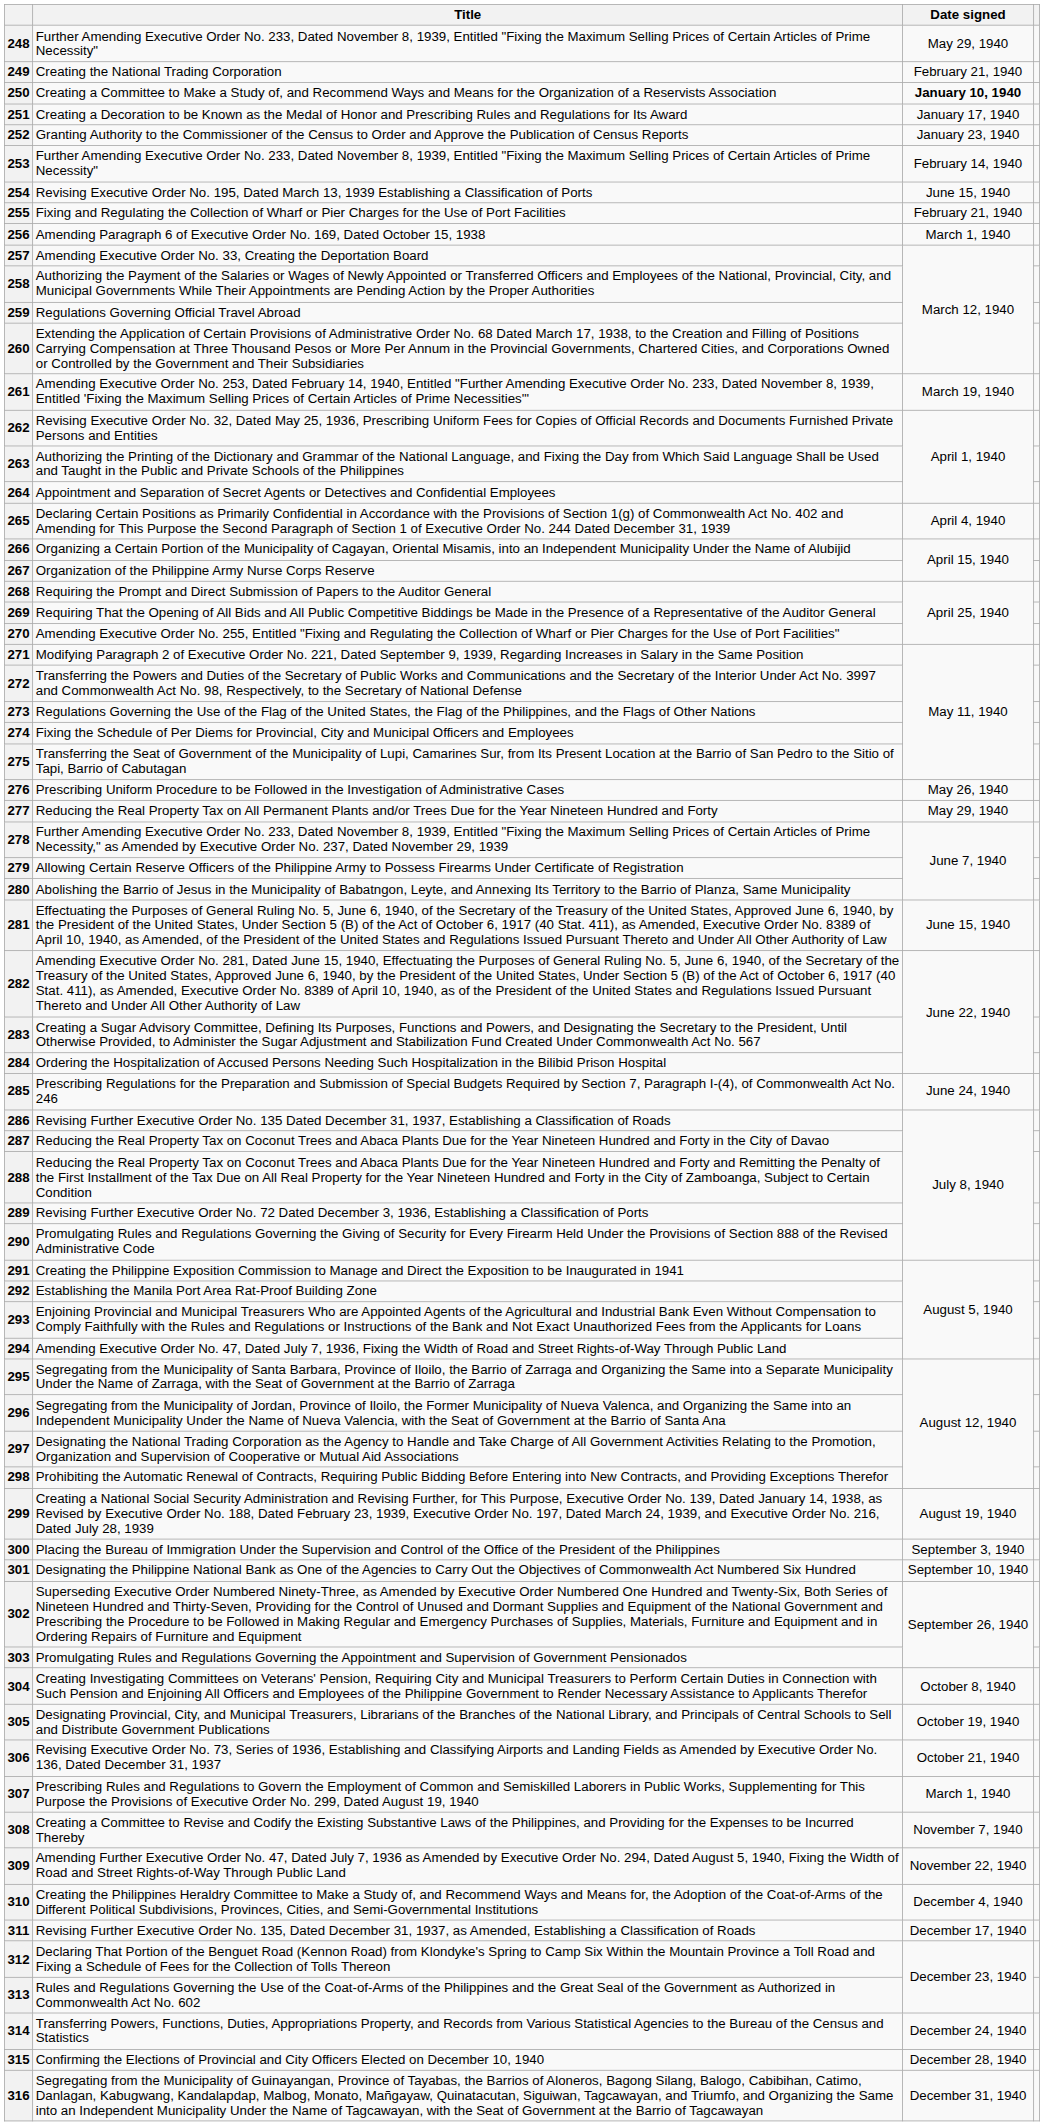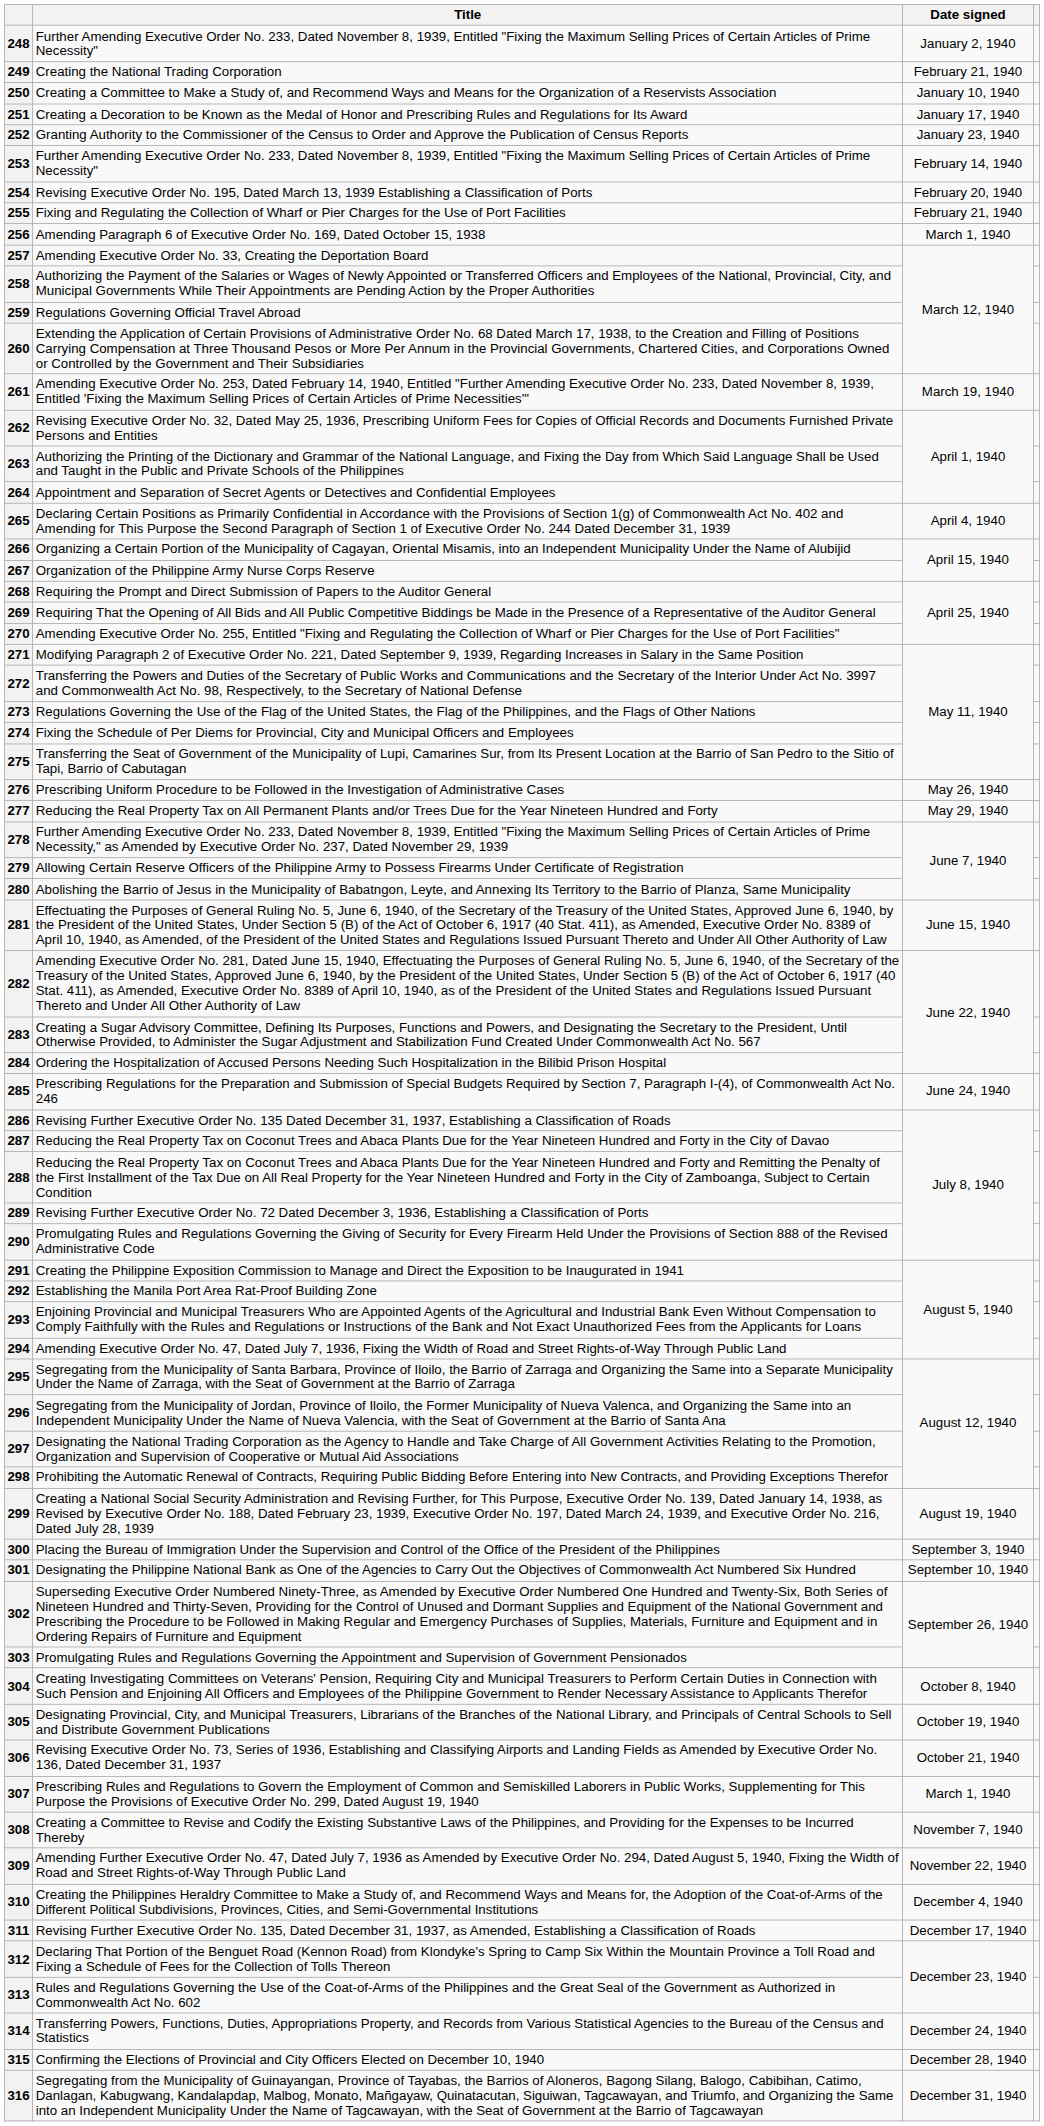 <table class="wikitable sortable" style="text-align:center;">
 <tr>
 <th scope="col"></th>
 <th scope="col">Title</th>
 <th scope="col" width="150px">Date signed</th>
 <th scope="col" class="unsortable"></th>
 </tr>
 <tr>
 <th scope="row">248</th>
 <td style="text-align:left;">Further Amending Executive Order No. 233, Dated November 8, 1939, Entitled "Fixing the Maximum Selling Prices of Certain Articles of Prime Necessity"</td>
-<td>May 29, 1940</td>
+<td>January 2, 1940</td>
 <td></td>
 </tr>
 <tr>
 <th scope="row">249</th>
 <td style="text-align:left;">Creating the National Trading Corporation</td>
 <td>February 21, 1940</td>
 <td></td>
 </tr>
 <tr>
 <th scope="row">250</th>
 <td style="text-align:left;">Creating a Committee to Make a Study of, and Recommend Ways and Means for the Organization of a Reservists Association</td>
-<td><strong>January 10, 1940</strong></td>
+<td>January 10, 1940</td>
 <td></td>
 </tr>
 <tr>
 <th scope="row">251</th>
 <td style="text-align:left;">Creating a Decoration to be Known as the Medal of Honor and Prescribing Rules and Regulations for Its Award</td>
 <td>January 17, 1940</td>
 <td></td>
 </tr>
 <tr>
 <th scope="row">252</th>
 <td style="text-align:left;">Granting Authority to the Commissioner of the Census to Order and Approve the Publication of Census Reports</td>
 <td>January 23, 1940</td>
 <td></td>
 </tr>
 <tr>
 <th scope="row">253</th>
 <td style="text-align:left;">Further Amending Executive Order No. 233, Dated November 8, 1939, Entitled "Fixing the Maximum Selling Prices of Certain Articles of Prime Necessity"</td>
 <td>February 14, 1940</td>
 <td></td>
 </tr>
 <tr>
 <th scope="row">254</th>
 <td style="text-align:left;">Revising Executive Order No. 195, Dated March 13, 1939 Establishing a Classification of Ports</td>
-<td>June 15, 1940</td>
+<td>February 20, 1940</td>
 <td></td>
 </tr>
 <tr>
 <th scope="row">255</th>
 <td style="text-align:left;">Fixing and Regulating the Collection of Wharf or Pier Charges for the Use of Port Facilities</td>
 <td>February 21, 1940</td>
 <td></td>
 </tr>
 <tr>
 <th scope="row">256</th>
 <td style="text-align:left;">Amending Paragraph 6 of Executive Order No. 169, Dated October 15, 1938</td>
 <td>March 1, 1940</td>
 <td></td>
 </tr>
 <tr>
 <th scope="row">257</th>
 <td style="text-align:left;">Amending Executive Order No. 33, Creating the Deportation Board</td>
 <td rowspan="4">March 12, 1940</td>
 <td></td>
 </tr>
 <tr>
 <th scope="row">258</th>
 <td style="text-align:left;">Authorizing the Payment of the Salaries or Wages of Newly Appointed or Transferred Officers and Employees of the National, Provincial, City, and Municipal Governments While Their Appointments are Pending Action by the Proper Authorities</td>
 <td></td>
 </tr>
 <tr>
 <th scope="row">259</th>
 <td style="text-align:left;">Regulations Governing Official Travel Abroad</td>
 <td></td>
 </tr>
 <tr>
 <th scope="row">260</th>
 <td style="text-align:left;">Extending the Application of Certain Provisions of Administrative Order No. 68 Dated March 17, 1938, to the Creation and Filling of Positions Carrying Compensation at Three Thousand Pesos or More Per Annum in the Provincial Governments, Chartered Cities, and Corporations Owned or Controlled by the Government and Their Subsidiaries</td>
 <td></td>
 </tr>
 <tr>
 <th scope="row">261</th>
 <td style="text-align:left;">Amending Executive Order No. 253, Dated February 14, 1940, Entitled "Further Amending Executive Order No. 233, Dated November 8, 1939, Entitled 'Fixing the Maximum Selling Prices of Certain Articles of Prime Necessities'"</td>
 <td>March 19, 1940</td>
 <td></td>
 </tr>
 <tr>
 <th scope="row">262</th>
 <td style="text-align:left;">Revising Executive Order No. 32, Dated May 25, 1936, Prescribing Uniform Fees for Copies of Official Records and Documents Furnished Private Persons and Entities</td>
 <td rowspan="3">April 1, 1940</td>
 <td></td>
 </tr>
 <tr>
 <th scope="row">263</th>
 <td style="text-align:left;">Authorizing the Printing of the Dictionary and Grammar of the National Language, and Fixing the Day from Which Said Language Shall be Used and Taught in the Public and Private Schools of the Philippines</td>
 <td></td>
 </tr>
 <tr>
 <th scope="row">264</th>
 <td style="text-align:left;">Appointment and Separation of Secret Agents or Detectives and Confidential Employees</td>
 <td></td>
 </tr>
 <tr>
 <th scope="row">265</th>
 <td style="text-align:left;">Declaring Certain Positions as Primarily Confidential in Accordance with the Provisions of Section 1(g) of Commonwealth Act No. 402 and Amending for This Purpose the Second Paragraph of Section 1 of Executive Order No. 244 Dated December 31, 1939</td>
 <td>April 4, 1940</td>
 <td></td>
 </tr>
 <tr>
 <th scope="row">266</th>
 <td style="text-align:left;">Organizing a Certain Portion of the Municipality of Cagayan, Oriental Misamis, into an Independent Municipality Under the Name of Alubijid</td>
 <td rowspan="2">April 15, 1940</td>
 <td></td>
 </tr>
 <tr>
 <th scope="row">267</th>
 <td style="text-align:left;">Organization of the Philippine Army Nurse Corps Reserve</td>
 <td></td>
 </tr>
 <tr>
 <th scope="row">268</th>
 <td style="text-align:left;">Requiring the Prompt and Direct Submission of Papers to the Auditor General</td>
 <td rowspan="3">April 25, 1940</td>
 <td></td>
 </tr>
 <tr>
 <th scope="row">269</th>
 <td style="text-align:left;">Requiring That the Opening of All Bids and All Public Competitive Biddings be Made in the Presence of a Representative of the Auditor General</td>
 <td></td>
 </tr>
 <tr>
 <th scope="row">270</th>
 <td style="text-align:left;">Amending Executive Order No. 255, Entitled "Fixing and Regulating the Collection of Wharf or Pier Charges for the Use of Port Facilities"</td>
 <td></td>
 </tr>
 <tr>
 <th scope="row">271</th>
 <td style="text-align:left;">Modifying Paragraph 2 of Executive Order No. 221, Dated September 9, 1939, Regarding Increases in Salary in the Same Position</td>
 <td rowspan="5">May 11, 1940</td>
 <td></td>
 </tr>
 <tr>
 <th scope="row">272</th>
 <td style="text-align:left;">Transferring the Powers and Duties of the Secretary of Public Works and Communications and the Secretary of the Interior Under Act No. 3997 and Commonwealth Act No. 98, Respectively, to the Secretary of National Defense</td>
 <td></td>
 </tr>
 <tr>
 <th scope="row">273</th>
 <td style="text-align:left;">Regulations Governing the Use of the Flag of the United States, the Flag of the Philippines, and the Flags of Other Nations</td>
 <td></td>
 </tr>
 <tr>
 <th scope="row">274</th>
 <td style="text-align:left;">Fixing the Schedule of Per Diems for Provincial, City and Municipal Officers and Employees</td>
 <td></td>
 </tr>
 <tr>
 <th scope="row">275</th>
 <td style="text-align:left;">Transferring the Seat of Government of the Municipality of Lupi, Camarines Sur, from Its Present Location at the Barrio of San Pedro to the Sitio of Tapi, Barrio of Cabutagan</td>
 <td></td>
 </tr>
 <tr>
 <th scope="row">276</th>
 <td style="text-align:left;">Prescribing Uniform Procedure to be Followed in the Investigation of Administrative Cases</td>
 <td>May 26, 1940</td>
 <td></td>
 </tr>
 <tr>
 <th scope="row">277</th>
 <td style="text-align:left;">Reducing the Real Property Tax on All Permanent Plants and/or Trees Due for the Year Nineteen Hundred and Forty</td>
 <td>May 29, 1940</td>
 <td></td>
 </tr>
 <tr>
 <th scope="row">278</th>
 <td style="text-align:left;">Further Amending Executive Order No. 233, Dated November 8, 1939, Entitled "Fixing the Maximum Selling Prices of Certain Articles of Prime Necessity," as Amended by Executive Order No. 237, Dated November 29, 1939</td>
 <td rowspan="3">June 7, 1940</td>
 <td></td>
 </tr>
 <tr>
 <th scope="row">279</th>
 <td style="text-align:left;">Allowing Certain Reserve Officers of the Philippine Army to Possess Firearms Under Certificate of Registration</td>
 <td></td>
 </tr>
 <tr>
 <th scope="row">280</th>
 <td style="text-align:left;">Abolishing the Barrio of Jesus in the Municipality of Babatngon, Leyte, and Annexing Its Territory to the Barrio of Planza, Same Municipality</td>
 <td></td>
 </tr>
 <tr>
 <th scope="row">281</th>
 <td style="text-align:left;">Effectuating the Purposes of General Ruling No. 5, June 6, 1940, of the Secretary of the Treasury of the United States, Approved June 6, 1940, by the President of the United States, Under Section 5 (B) of the Act of October 6, 1917 (40 Stat. 411), as Amended, Executive Order No. 8389 of April 10, 1940, as Amended, of the President of the United States and Regulations Issued Pursuant Thereto and Under All Other Authority of Law</td>
 <td>June 15, 1940</td>
 <td></td>
 </tr>
 <tr>
 <th scope="row">282</th>
 <td style="text-align:left;">Amending Executive Order No. 281, Dated June 15, 1940, Effectuating the Purposes of General Ruling No. 5, June 6, 1940, of the Secretary of the Treasury of the United States, Approved June 6, 1940, by the President of the United States, Under Section 5 (B) of the Act of October 6, 1917 (40 Stat. 411), as Amended, Executive Order No. 8389 of April 10, 1940, as of the President of the United States and Regulations Issued Pursuant Thereto and Under All Other Authority of Law</td>
 <td rowspan="3">June 22, 1940</td>
 <td></td>
 </tr>
 <tr>
 <th scope="row">283</th>
 <td style="text-align:left;">Creating a Sugar Advisory Committee, Defining Its Purposes, Functions and Powers, and Designating the Secretary to the President, Until Otherwise Provided, to Administer the Sugar Adjustment and Stabilization Fund Created Under Commonwealth Act No. 567</td>
 <td></td>
 </tr>
 <tr>
 <th scope="row">284</th>
 <td style="text-align:left;">Ordering the Hospitalization of Accused Persons Needing Such Hospitalization in the Bilibid Prison Hospital</td>
 <td></td>
 </tr>
 <tr>
 <th scope="row">285</th>
 <td style="text-align:left;">Prescribing Regulations for the Preparation and Submission of Special Budgets Required by Section 7, Paragraph I-(4), of Commonwealth Act No. 246</td>
 <td>June 24, 1940</td>
 <td></td>
 </tr>
 <tr>
 <th scope="row">286</th>
 <td style="text-align:left;">Revising Further Executive Order No. 135 Dated December 31, 1937, Establishing a Classification of Roads</td>
 <td rowspan="5">July 8, 1940</td>
 <td></td>
 </tr>
 <tr>
 <th scope="row">287</th>
 <td style="text-align:left;">Reducing the Real Property Tax on Coconut Trees and Abaca Plants Due for the Year Nineteen Hundred and Forty in the City of Davao</td>
 <td></td>
 </tr>
 <tr>
 <th scope="row">288</th>
 <td style="text-align:left;">Reducing the Real Property Tax on Coconut Trees and Abaca Plants Due for the Year Nineteen Hundred and Forty and Remitting the Penalty of the First Installment of the Tax Due on All Real Property for the Year Nineteen Hundred and Forty in the City of Zamboanga, Subject to Certain Condition</td>
 <td></td>
 </tr>
 <tr>
 <th scope="row">289</th>
 <td style="text-align:left;">Revising Further Executive Order No. 72 Dated December 3, 1936, Establishing a Classification of Ports</td>
 <td></td>
 </tr>
 <tr>
 <th scope="row">290</th>
 <td style="text-align:left;">Promulgating Rules and Regulations Governing the Giving of Security for Every Firearm Held Under the Provisions of Section 888 of the Revised Administrative Code</td>
 <td></td>
 </tr>
 <tr>
 <th scope="row">291</th>
 <td style="text-align:left;">Creating the Philippine Exposition Commission to Manage and Direct the Exposition to be Inaugurated in 1941</td>
 <td rowspan="4">August 5, 1940</td>
 <td></td>
 </tr>
 <tr>
 <th scope="row">292</th>
 <td style="text-align:left;">Establishing the Manila Port Area Rat-Proof Building Zone</td>
 <td></td>
 </tr>
 <tr>
 <th scope="row">293</th>
 <td style="text-align:left;">Enjoining Provincial and Municipal Treasurers Who are Appointed Agents of the Agricultural and Industrial Bank Even Without Compensation to Comply Faithfully with the Rules and Regulations or Instructions of the Bank and Not Exact Unauthorized Fees from the Applicants for Loans</td>
 <td></td>
 </tr>
 <tr>
 <th scope="row">294</th>
 <td style="text-align:left;">Amending Executive Order No. 47, Dated July 7, 1936, Fixing the Width of Road and Street Rights-of-Way Through Public Land</td>
 <td></td>
 </tr>
 <tr>
 <th scope="row">295</th>
 <td style="text-align:left;">Segregating from the Municipality of Santa Barbara, Province of Iloilo, the Barrio of Zarraga and Organizing the Same into a Separate Municipality Under the Name of Zarraga, with the Seat of Government at the Barrio of Zarraga</td>
 <td rowspan="4">August 12, 1940</td>
 <td></td>
 </tr>
 <tr>
 <th scope="row">296</th>
 <td style="text-align:left;">Segregating from the Municipality of Jordan, Province of Iloilo, the Former Municipality of Nueva Valenca, and Organizing the Same into an Independent Municipality Under the Name of Nueva Valencia, with the Seat of Government at the Barrio of Santa Ana</td>
 <td></td>
 </tr>
 <tr>
 <th scope="row">297</th>
 <td style="text-align:left;">Designating the National Trading Corporation as the Agency to Handle and Take Charge of All Government Activities Relating to the Promotion, Organization and Supervision of Cooperative or Mutual Aid Associations</td>
 <td></td>
 </tr>
 <tr>
 <th scope="row">298</th>
 <td style="text-align:left;">Prohibiting the Automatic Renewal of Contracts, Requiring Public Bidding Before Entering into New Contracts, and Providing Exceptions Therefor</td>
 <td></td>
 </tr>
 <tr>
 <th scope="row">299</th>
 <td style="text-align:left;">Creating a National Social Security Administration and Revising Further, for This Purpose, Executive Order No. 139, Dated January 14, 1938, as Revised by Executive Order No. 188, Dated February 23, 1939, Executive Order No. 197, Dated March 24, 1939, and Executive Order No. 216, Dated July 28, 1939</td>
 <td>August 19, 1940</td>
 <td></td>
 </tr>
 <tr>
 <th scope="row">300</th>
 <td style="text-align:left;">Placing the Bureau of Immigration Under the Supervision and Control of the Office of the President of the Philippines</td>
 <td>September 3, 1940</td>
 <td></td>
 </tr>
 <tr>
 <th scope="row">301</th>
 <td style="text-align:left;">Designating the Philippine National Bank as One of the Agencies to Carry Out the Objectives of Commonwealth Act Numbered Six Hundred</td>
 <td>September 10, 1940</td>
 <td></td>
 </tr>
 <tr>
 <th scope="row">302</th>
 <td style="text-align:left;">Superseding Executive Order Numbered Ninety-Three, as Amended by Executive Order Numbered One Hundred and Twenty-Six, Both Series of Nineteen Hundred and Thirty-Seven, Providing for the Control of Unused and Dormant Supplies and Equipment of the National Government and Prescribing the Procedure to be Followed in Making Regular and Emergency Purchases of Supplies, Materials, Furniture and Equipment and in Ordering Repairs of Furniture and Equipment</td>
 <td rowspan="2">September 26, 1940</td>
 <td></td>
 </tr>
 <tr>
 <th scope="row">303</th>
 <td style="text-align:left;">Promulgating Rules and Regulations Governing the Appointment and Supervision of Government Pensionados</td>
 <td></td>
 </tr>
 <tr>
 <th scope="row">304</th>
 <td style="text-align:left;">Creating Investigating Committees on Veterans' Pension, Requiring City and Municipal Treasurers to Perform Certain Duties in Connection with Such Pension and Enjoining All Officers and Employees of the Philippine Government to Render Necessary Assistance to Applicants Therefor</td>
 <td>October 8, 1940</td>
 <td></td>
 </tr>
 <tr>
 <th scope="row">305</th>
 <td style="text-align:left;">Designating Provincial, City, and Municipal Treasurers, Librarians of the Branches of the National Library, and Principals of Central Schools to Sell and Distribute Government Publications</td>
 <td>October 19, 1940</td>
 <td></td>
 </tr>
 <tr>
 <th scope="row">306</th>
 <td style="text-align:left;">Revising Executive Order No. 73, Series of 1936, Establishing and Classifying Airports and Landing Fields as Amended by Executive Order No. 136, Dated December 31, 1937</td>
 <td>October 21, 1940</td>
 <td></td>
 </tr>
 <tr>
 <th scope="row">307</th>
 <td style="text-align:left;">Prescribing Rules and Regulations to Govern the Employment of Common and Semiskilled Laborers in Public Works, Supplementing for This Purpose the Provisions of Executive Order No. 299, Dated August 19, 1940</td>
 <td>March 1, 1940</td>
 <td></td>
 </tr>
 <tr>
 <th scope="row">308</th>
 <td style="text-align:left;">Creating a Committee to Revise and Codify the Existing Substantive Laws of the Philippines, and Providing for the Expenses to be Incurred Thereby</td>
 <td>November 7, 1940</td>
 <td></td>
 </tr>
 <tr>
 <th scope="row">309</th>
 <td style="text-align:left;">Amending Further Executive Order No. 47, Dated July 7, 1936 as Amended by Executive Order No. 294, Dated August 5, 1940, Fixing the Width of Road and Street Rights-of-Way Through Public Land</td>
 <td>November 22, 1940</td>
 <td></td>
 </tr>
 <tr>
 <th scope="row">310</th>
 <td style="text-align:left;">Creating the Philippines Heraldry Committee to Make a Study of, and Recommend Ways and Means for, the Adoption of the Coat-of-Arms of the Different Political Subdivisions, Provinces, Cities, and Semi-Governmental Institutions</td>
 <td>December 4, 1940</td>
 <td></td>
 </tr>
 <tr>
 <th scope="row">311</th>
 <td style="text-align:left;">Revising Further Executive Order No. 135, Dated December 31, 1937, as Amended, Establishing a Classification of Roads</td>
 <td>December 17, 1940</td>
 <td></td>
 </tr>
 <tr>
 <th scope="row">312</th>
 <td style="text-align:left;">Declaring That Portion of the Benguet Road (Kennon Road) from Klondyke's Spring to Camp Six Within the Mountain Province a Toll Road and Fixing a Schedule of Fees for the Collection of Tolls Thereon</td>
 <td rowspan="2">December 23, 1940</td>
 <td></td>
 </tr>
 <tr>
 <th scope="row">313</th>
 <td style="text-align:left;">Rules and Regulations Governing the Use of the Coat-of-Arms of the Philippines and the Great Seal of the Government as Authorized in Commonwealth Act No. 602</td>
 <td></td>
 </tr>
 <tr>
 <th scope="row">314</th>
 <td style="text-align:left;">Transferring Powers, Functions, Duties, Appropriations Property, and Records from Various Statistical Agencies to the Bureau of the Census and Statistics</td>
 <td>December 24, 1940</td>
 <td></td>
 </tr>
 <tr>
 <th scope="row">315</th>
 <td style="text-align:left;">Confirming the Elections of Provincial and City Officers Elected on December 10, 1940</td>
 <td>December 28, 1940</td>
 <td></td>
 </tr>
 <tr>
 <th scope="row">316</th>
 <td style="text-align:left;">Segregating from the Municipality of Guinayangan, Province of Tayabas, the Barrios of Aloneros, Bagong Silang, Balogo, Cabibihan, Catimo, Danlagan, Kabugwang, Kandalapdap, Malbog, Monato, Mañgayaw, Quinatacutan, Siguiwan, Tagcawayan, and Triumfo, and Organizing the Same into an Independent Municipality Under the Name of Tagcawayan, with the Seat of Government at the Barrio of Tagcawayan</td>
 <td>December 31, 1940</td>
 <td></td>
 </tr>
 </table>
